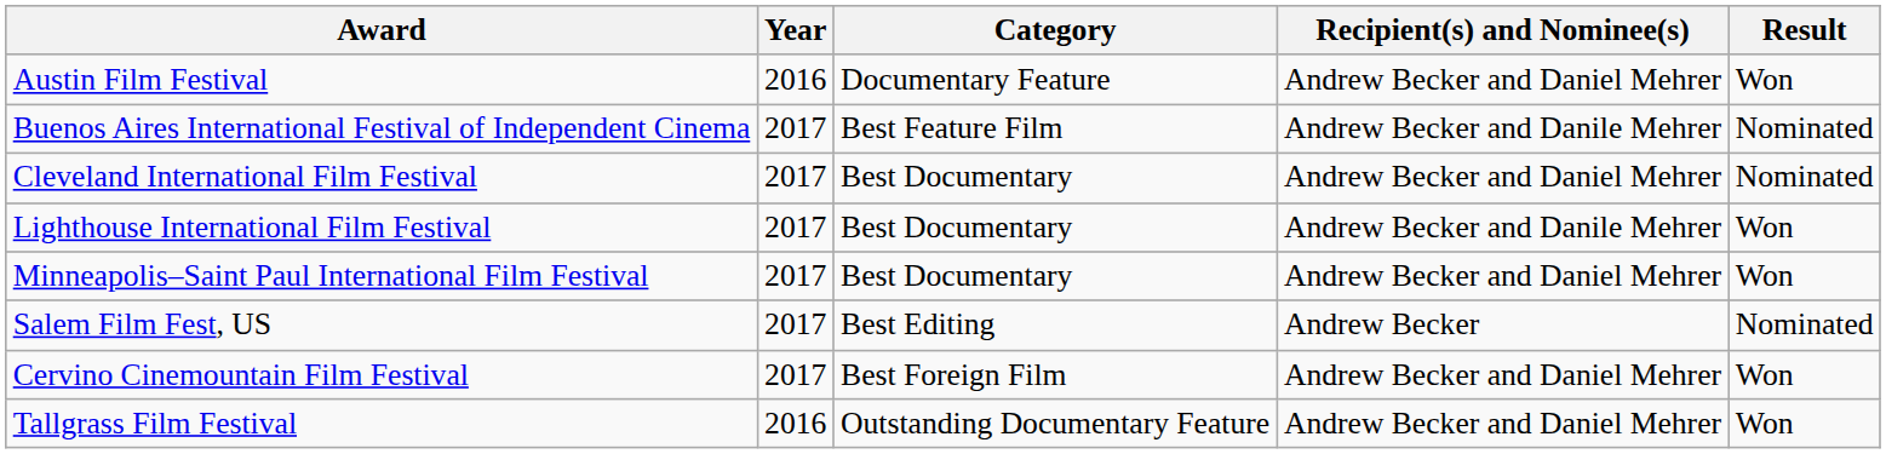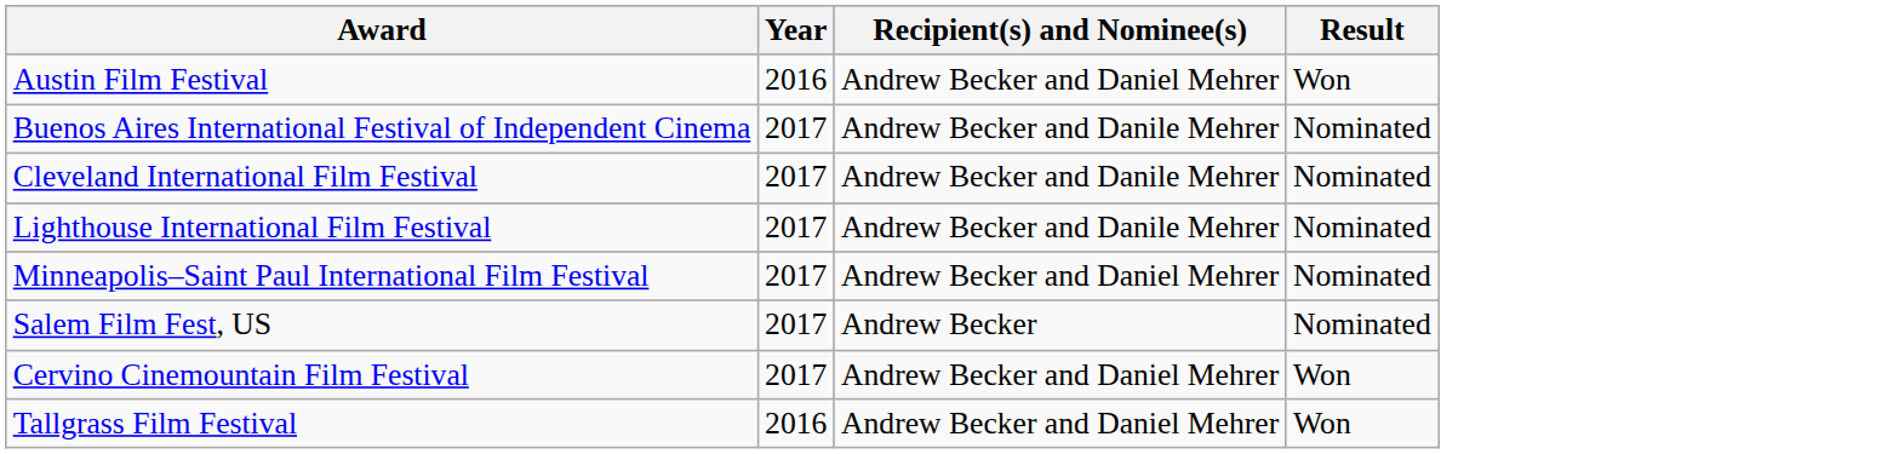 <table class="wikitable">
 <tr>
 <th>Award</th>
 <th>Year</th>
-<th>Category</th>
 <th>Recipient(s) and Nominee(s)</th>
 <th>Result</th>
 </tr>
 <tr>
 <td><a href='#'>Austin Film Festival</a></td>
 <td>2016</td>
-<td>Documentary Feature</td>
 <td>Andrew Becker and Daniel Mehrer</td>
 <td>Won</td>
 </tr>
 <tr>
 <td><a href='#'>Buenos Aires International Festival of Independent Cinema</a></td>
 <td>2017</td>
-<td>Best Feature Film</td>
 <td>Andrew Becker and Danile Mehrer</td>
 <td>Nominated</td>
 </tr>
 <tr>
 <td><a href='#'>Cleveland International Film Festival</a></td>
 <td>2017</td>
-<td>Best Documentary</td>
-<td>Andrew Becker and Daniel Mehrer</td>
+<td>Andrew Becker and Danile Mehrer</td>
 <td>Nominated</td>
 </tr>
 <tr>
 <td><a href='#'>Lighthouse International Film Festival</a></td>
 <td>2017</td>
-<td>Best Documentary</td>
 <td>Andrew Becker and Danile Mehrer</td>
-<td>Won</td>
+<td>Nominated</td>
 </tr>
 <tr>
 <td><a href='#'>Minneapolis–Saint Paul International Film Festival</a></td>
 <td>2017</td>
-<td>Best Documentary</td>
 <td>Andrew Becker and Daniel Mehrer</td>
-<td>Won</td>
+<td>Nominated</td>
 </tr>
 <tr>
 <td><a href='#'>Salem Film Fest</a>, US</td>
 <td>2017</td>
-<td>Best Editing</td>
 <td>Andrew Becker</td>
 <td>Nominated</td>
 </tr>
 <tr>
 <td><a href='#'>Cervino Cinemountain Film Festival</a></td>
 <td>2017</td>
-<td>Best Foreign Film</td>
 <td>Andrew Becker and Daniel Mehrer</td>
 <td>Won</td>
 </tr>
 <tr>
 <td><a href='#'>Tallgrass Film Festival</a></td>
 <td>2016</td>
-<td>Outstanding Documentary Feature</td>
 <td>Andrew Becker and Daniel Mehrer</td>
 <td>Won</td>
 </tr>
 </table>
